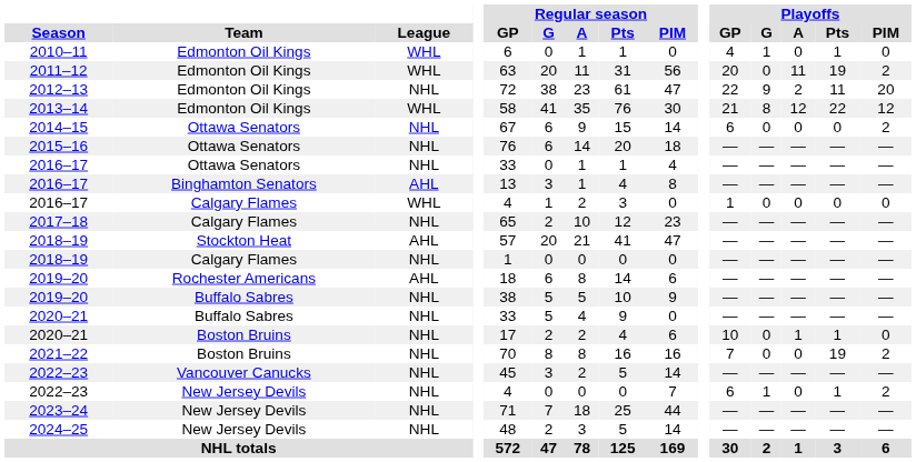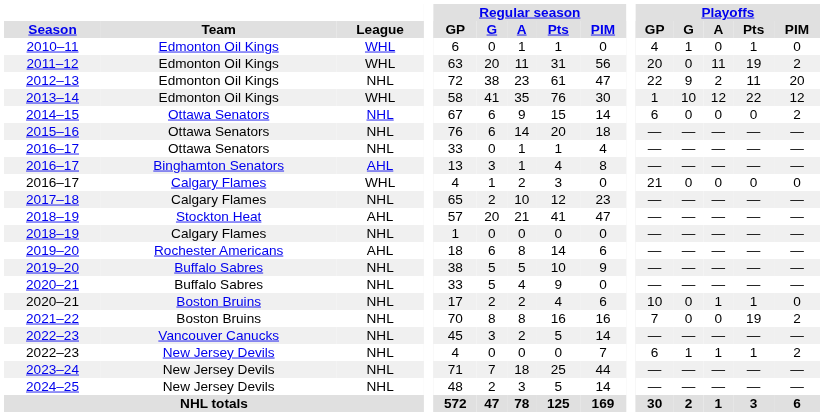 <table border="0" cellpadding="1" cellspacing="0" style="text-align:center; width:60em;">
 <tr style="background:#e0e0e0;">
 <th colspan="3"  bgcolor="#ffffff"> </th>
 <th rowspan="100" bgcolor="#ffffff"> </th>
 <th colspan="5"><a href='#'>Regular season</a></th>
 <th rowspan="100" bgcolor="#ffffff"> </th>
 <th colspan="5"><a href='#'>Playoffs</a></th>
 </tr>
 <tr style="background:#e0e0e0;">
 <th><a href='#'>Season</a></th>
 <th>Team</th>
 <th>League</th>
 <th>GP</th>
 <th><a href='#'>G</a></th>
 <th><a href='#'>A</a></th>
 <th><a href='#'>Pts</a></th>
 <th><a href='#'>PIM</a></th>
 <th>GP</th>
 <th>G</th>
 <th>A</th>
 <th>Pts</th>
 <th>PIM</th>
 </tr>
 <tr>
 <td><a href='#'>2010–11</a></td>
 <td><a href='#'>Edmonton Oil Kings</a></td>
 <td><a href='#'>WHL</a></td>
 <td>6</td>
 <td>0</td>
 <td>1</td>
 <td>1</td>
 <td>0</td>
 <td>4</td>
 <td>1</td>
 <td>0</td>
 <td>1</td>
 <td>0</td>
 </tr>
 <tr bgcolor="#f0f0f0">
 <td><a href='#'>2011–12</a></td>
 <td>Edmonton Oil Kings</td>
 <td>WHL</td>
 <td>63</td>
 <td>20</td>
 <td>11</td>
 <td>31</td>
 <td>56</td>
 <td>20</td>
 <td>0</td>
 <td>11</td>
 <td>19</td>
 <td>2</td>
 </tr>
 <tr>
 <td><a href='#'>2012–13</a></td>
 <td>Edmonton Oil Kings</td>
 <td>NHL</td>
 <td>72</td>
 <td>38</td>
 <td>23</td>
 <td>61</td>
 <td>47</td>
 <td>22</td>
 <td>9</td>
 <td>2</td>
 <td>11</td>
 <td>20</td>
 </tr>
 <tr bgcolor="#f0f0f0">
 <td><a href='#'>2013–14</a></td>
 <td>Edmonton Oil Kings</td>
 <td>WHL</td>
 <td>58</td>
 <td>41</td>
 <td>35</td>
 <td>76</td>
 <td>30</td>
-<td>21</td>
-<td>8</td>
+<td>1</td>
+<td>10</td>
 <td>12</td>
 <td>22</td>
 <td>12</td>
 </tr>
 <tr>
 <td><a href='#'>2014–15</a></td>
 <td><a href='#'>Ottawa Senators</a></td>
 <td><a href='#'>NHL</a></td>
 <td>67</td>
 <td>6</td>
 <td>9</td>
 <td>15</td>
 <td>14</td>
 <td>6</td>
 <td>0</td>
 <td>0</td>
 <td>0</td>
 <td>2</td>
 </tr>
 <tr bgcolor="#f0f0f0">
 <td><a href='#'>2015–16</a></td>
 <td>Ottawa Senators</td>
 <td>NHL</td>
 <td>76</td>
 <td>6</td>
 <td>14</td>
 <td>20</td>
 <td>18</td>
 <td>—</td>
 <td>—</td>
 <td>—</td>
 <td>—</td>
 <td>—</td>
 </tr>
 <tr>
 <td><a href='#'>2016–17</a></td>
 <td>Ottawa Senators</td>
 <td>NHL</td>
 <td>33</td>
 <td>0</td>
 <td>1</td>
 <td>1</td>
 <td>4</td>
 <td>—</td>
 <td>—</td>
 <td>—</td>
 <td>—</td>
 <td>—</td>
 </tr>
 <tr bgcolor="#f0f0f0">
 <td><a href='#'>2016–17</a></td>
 <td><a href='#'>Binghamton Senators</a></td>
 <td><a href='#'>AHL</a></td>
 <td>13</td>
 <td>3</td>
 <td>1</td>
 <td>4</td>
 <td>8</td>
 <td>—</td>
 <td>—</td>
 <td>—</td>
 <td>—</td>
 <td>—</td>
 </tr>
 <tr>
 <td>2016–17</td>
 <td><a href='#'>Calgary Flames</a></td>
 <td>WHL</td>
 <td>4</td>
 <td>1</td>
 <td>2</td>
 <td>3</td>
 <td>0</td>
-<td>1</td>
+<td>21</td>
 <td>0</td>
 <td>0</td>
 <td>0</td>
 <td>0</td>
 </tr>
 <tr bgcolor="#f0f0f0">
 <td><a href='#'>2017–18</a></td>
 <td>Calgary Flames</td>
 <td>NHL</td>
 <td>65</td>
 <td>2</td>
 <td>10</td>
 <td>12</td>
 <td>23</td>
 <td>—</td>
 <td>—</td>
 <td>—</td>
 <td>—</td>
 <td>—</td>
 </tr>
 <tr>
 <td><a href='#'>2018–19</a></td>
 <td><a href='#'>Stockton Heat</a></td>
 <td>AHL</td>
 <td>57</td>
 <td>20</td>
 <td>21</td>
 <td>41</td>
 <td>47</td>
 <td>—</td>
 <td>—</td>
 <td>—</td>
 <td>—</td>
 <td>—</td>
 </tr>
 <tr bgcolor="#f0f0f0">
 <td><a href='#'>2018–19</a></td>
 <td>Calgary Flames</td>
 <td>NHL</td>
 <td>1</td>
 <td>0</td>
 <td>0</td>
 <td>0</td>
 <td>0</td>
 <td>—</td>
 <td>—</td>
 <td>—</td>
 <td>—</td>
 <td>—</td>
 </tr>
 <tr>
 <td><a href='#'>2019–20</a></td>
 <td><a href='#'>Rochester Americans</a></td>
 <td>AHL</td>
 <td>18</td>
 <td>6</td>
 <td>8</td>
 <td>14</td>
 <td>6</td>
 <td>—</td>
 <td>—</td>
 <td>—</td>
 <td>—</td>
 <td>—</td>
 </tr>
 <tr bgcolor="#f0f0f0">
 <td><a href='#'>2019–20</a></td>
 <td><a href='#'>Buffalo Sabres</a></td>
 <td>NHL</td>
 <td>38</td>
 <td>5</td>
 <td>5</td>
 <td>10</td>
 <td>9</td>
 <td>—</td>
 <td>—</td>
 <td>—</td>
 <td>—</td>
 <td>—</td>
 </tr>
 <tr>
 <td><a href='#'>2020–21</a></td>
 <td>Buffalo Sabres</td>
 <td>NHL</td>
 <td>33</td>
 <td>5</td>
 <td>4</td>
 <td>9</td>
 <td>0</td>
 <td>—</td>
 <td>—</td>
 <td>—</td>
 <td>—</td>
 <td>—</td>
 </tr>
 <tr bgcolor="#f0f0f0">
 <td>2020–21</td>
 <td><a href='#'>Boston Bruins</a></td>
 <td>NHL</td>
 <td>17</td>
 <td>2</td>
 <td>2</td>
 <td>4</td>
 <td>6</td>
 <td>10</td>
 <td>0</td>
 <td>1</td>
 <td>1</td>
 <td>0</td>
 </tr>
 <tr>
 <td><a href='#'>2021–22</a></td>
 <td>Boston Bruins</td>
 <td>NHL</td>
 <td>70</td>
 <td>8</td>
 <td>8</td>
 <td>16</td>
 <td>16</td>
 <td>7</td>
 <td>0</td>
 <td>0</td>
 <td>19</td>
 <td>2</td>
 </tr>
 <tr bgcolor="#f0f0f0">
 <td><a href='#'>2022–23</a></td>
 <td><a href='#'>Vancouver Canucks</a></td>
 <td>NHL</td>
 <td>45</td>
 <td>3</td>
 <td>2</td>
 <td>5</td>
 <td>14</td>
 <td>—</td>
 <td>—</td>
 <td>—</td>
 <td>—</td>
 <td>—</td>
 </tr>
 <tr>
 <td>2022–23</td>
 <td><a href='#'>New Jersey Devils</a></td>
 <td>NHL</td>
 <td>4</td>
 <td>0</td>
 <td>0</td>
 <td>0</td>
 <td>7</td>
 <td>6</td>
 <td>1</td>
-<td>0</td>
+<td>1</td>
 <td>1</td>
 <td>2</td>
 </tr>
 <tr bgcolor="#f0f0f0">
 <td><a href='#'>2023–24</a></td>
 <td>New Jersey Devils</td>
 <td>NHL</td>
 <td>71</td>
 <td>7</td>
 <td>18</td>
 <td>25</td>
 <td>44</td>
 <td>—</td>
 <td>—</td>
 <td>—</td>
 <td>—</td>
 <td>—</td>
 </tr>
 <tr>
 <td><a href='#'>2024–25</a></td>
 <td>New Jersey Devils</td>
 <td>NHL</td>
 <td>48</td>
 <td>2</td>
 <td>3</td>
 <td>5</td>
 <td>14</td>
 <td>—</td>
 <td>—</td>
 <td>—</td>
 <td>—</td>
 <td>—</td>
 </tr>
 <tr ALIGN="center" bgcolor="#e0e0e0">
 <th colspan="3">NHL totals</th>
 <th>572</th>
 <th>47</th>
 <th>78</th>
 <th>125</th>
 <th>169</th>
 <th>30</th>
 <th>2</th>
 <th>1</th>
 <th>3</th>
 <th>6</th>
 </tr>
 </table>
